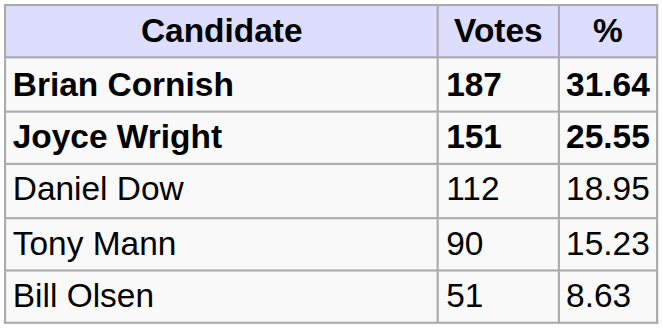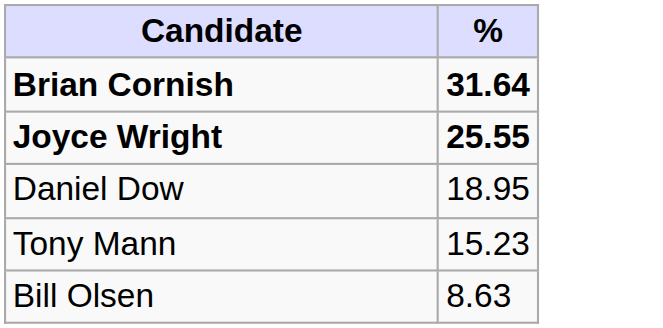 <table class="wikitable">
 <tr>
 <th style="background:#ddf; width:200px;">Candidate</th>
-<th style="background:#ddf; width:50px;">Votes</th>
 <th style="background:#ddf; width:30px;">%</th>
 </tr>
 <tr>
 <td><strong>Brian Cornish</strong></td>
-<td><strong>187</strong></td>
 <td><strong>31.64</strong></td>
 </tr>
 <tr>
 <td><strong>Joyce Wright</strong></td>
-<td><strong>151</strong></td>
 <td><strong>25.55</strong></td>
 </tr>
 <tr>
 <td>Daniel Dow</td>
-<td>112</td>
 <td>18.95</td>
 </tr>
 <tr>
 <td>Tony Mann</td>
-<td>90</td>
 <td>15.23</td>
 </tr>
 <tr>
 <td>Bill Olsen</td>
-<td>51</td>
 <td>8.63</td>
 </tr>
 </table>
